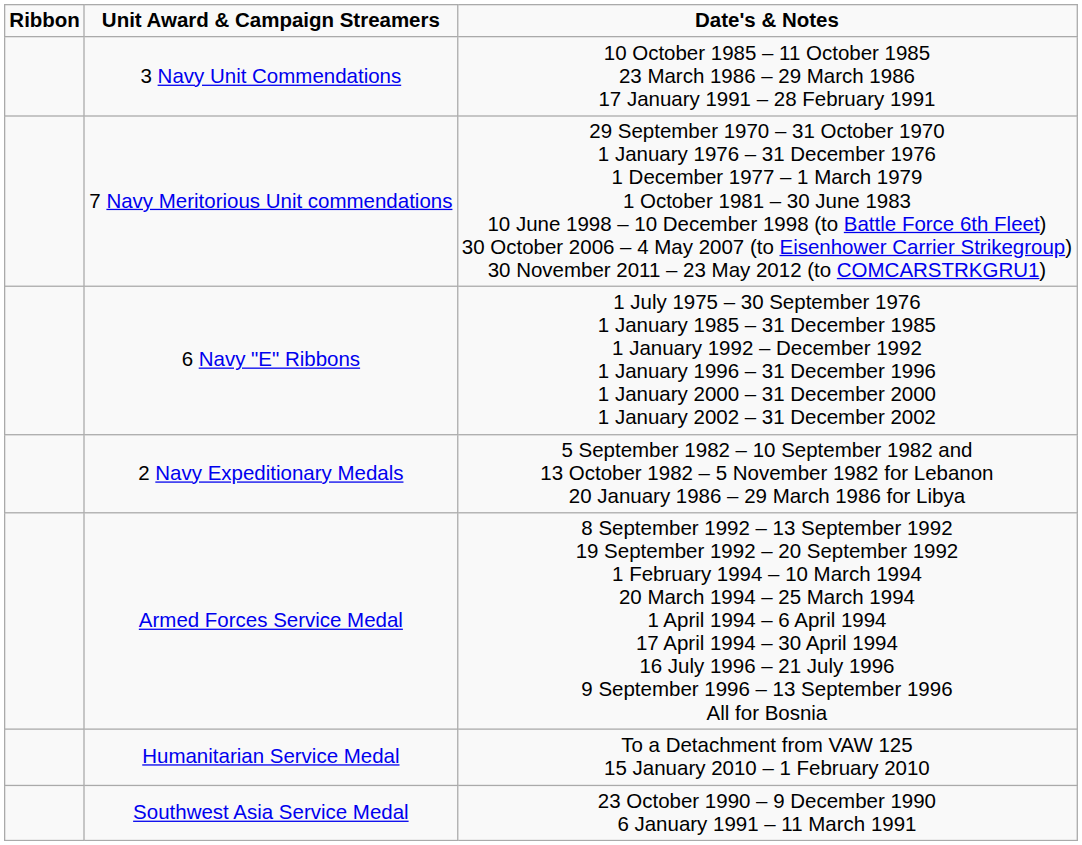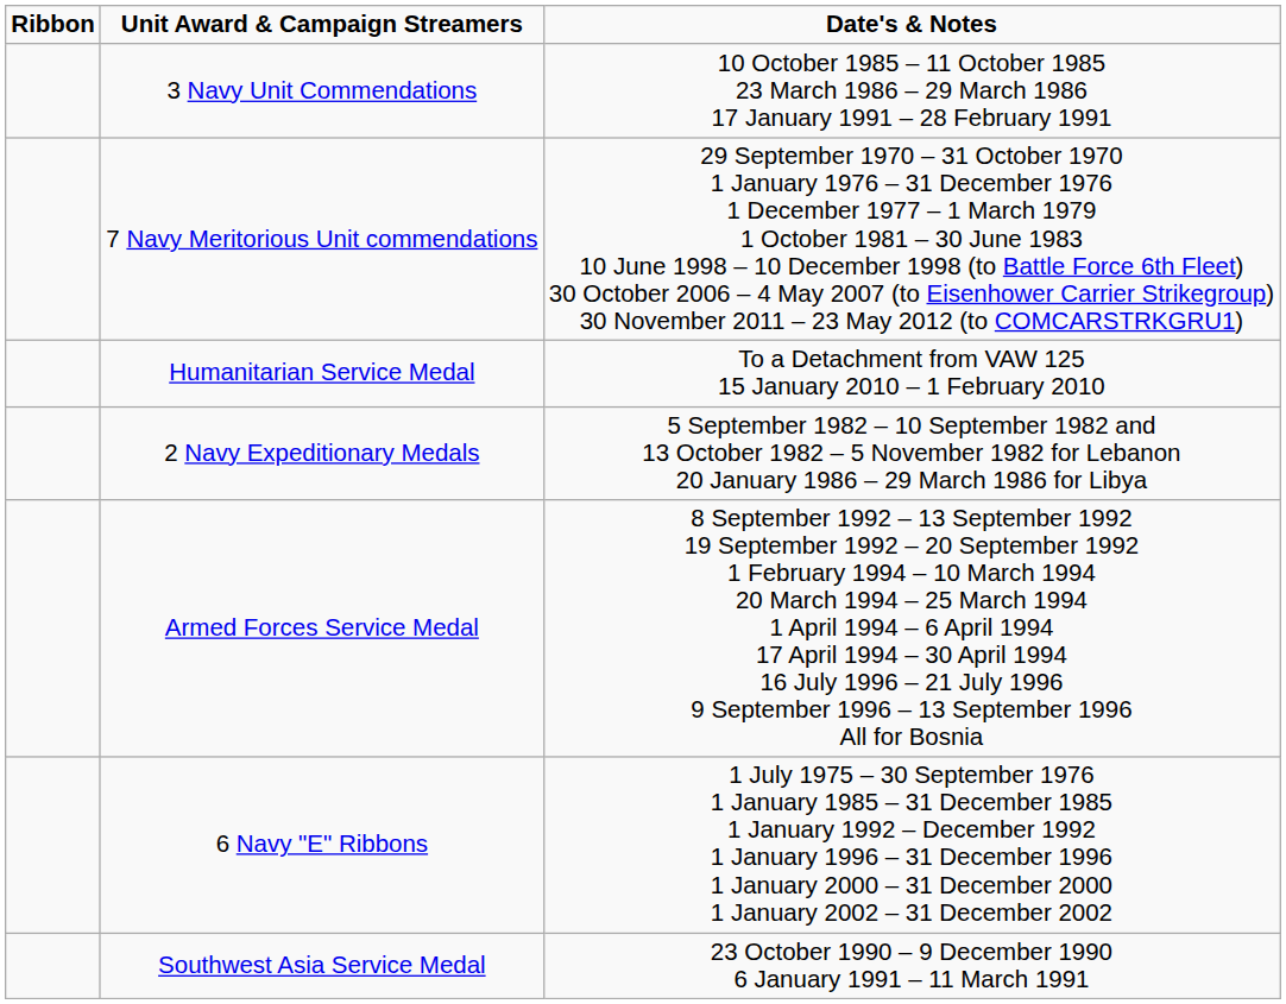 <table class="wikitable" style="text-align:center; clear: center">
 <tr>
 <td><strong>Ribbon</strong></td>
 <td><strong>Unit Award & Campaign Streamers</strong></td>
 <td><strong>Date's & Notes</strong></td>
 </tr>
 <tr>
 <td></td>
 <td>3 <a href='#'>Navy Unit Commendations</a></td>
 <td>10 October 1985 – 11 October 1985<br>23 March 1986 – 29 March 1986<br>17 January 1991 – 28 February 1991</td>
 </tr>
 <tr>
 <td></td>
 <td>7 <a href='#'>Navy Meritorious Unit commendations</a></td>
 <td>29 September 1970 – 31 October 1970<br>1 January 1976 – 31 December 1976<br>1 December 1977 – 1 March 1979<br>1 October 1981 – 30 June 1983<br>10 June 1998 – 10 December 1998 (to <a href='#'>Battle Force 6th Fleet</a>)<br>30 October 2006 – 4 May 2007 (to <a href='#'>Eisenhower Carrier Strikegroup</a>)<br>30 November 2011 – 23 May 2012 (to <a href='#'>COMCARSTRKGRU1</a>)</td>
 </tr>
 <tr>
 <td></td>
-<td>6 <a href='#'>Navy "E" Ribbons</a></td>
-<td>1 July 1975 – 30 September 1976<br>1 January 1985 – 31 December 1985<br>1 January 1992 – December 1992<br>1 January 1996 – 31 December 1996<br>1 January 2000 – 31 December 2000<br>1 January 2002 – 31 December 2002</td>
+<td><a href='#'>Humanitarian Service Medal</a></td>
+<td>To a Detachment from VAW 125<br>15 January 2010 – 1 February 2010</td>
 </tr>
 <tr>
 <td></td>
 <td>2 <a href='#'>Navy Expeditionary Medals</a></td>
 <td>5 September 1982 – 10 September 1982 and<br>13 October 1982 – 5 November 1982 for Lebanon<br>20 January 1986 – 29 March 1986 for Libya</td>
 </tr>
 <tr>
 <td></td>
 <td><a href='#'>Armed Forces Service Medal</a></td>
 <td>8 September 1992 – 13 September 1992<br>19 September 1992 – 20 September 1992<br>1 February 1994 – 10 March 1994<br>20 March 1994 – 25 March 1994<br>1 April 1994 – 6 April 1994<br>17 April 1994 – 30 April 1994<br>16 July 1996 – 21 July 1996<br>9 September 1996 – 13 September 1996<br>All for Bosnia</td>
 </tr>
 <tr>
 <td></td>
-<td><a href='#'>Humanitarian Service Medal</a></td>
-<td>To a Detachment from VAW 125<br>15 January 2010 – 1 February 2010</td>
+<td>6 <a href='#'>Navy "E" Ribbons</a></td>
+<td>1 July 1975 – 30 September 1976<br>1 January 1985 – 31 December 1985<br>1 January 1992 – December 1992<br>1 January 1996 – 31 December 1996<br>1 January 2000 – 31 December 2000<br>1 January 2002 – 31 December 2002</td>
 </tr>
 <tr>
 <td></td>
 <td><a href='#'>Southwest Asia Service Medal</a></td>
 <td>23 October 1990 – 9 December 1990<br>6 January 1991 – 11 March 1991</td>
 </tr>
 </table>
